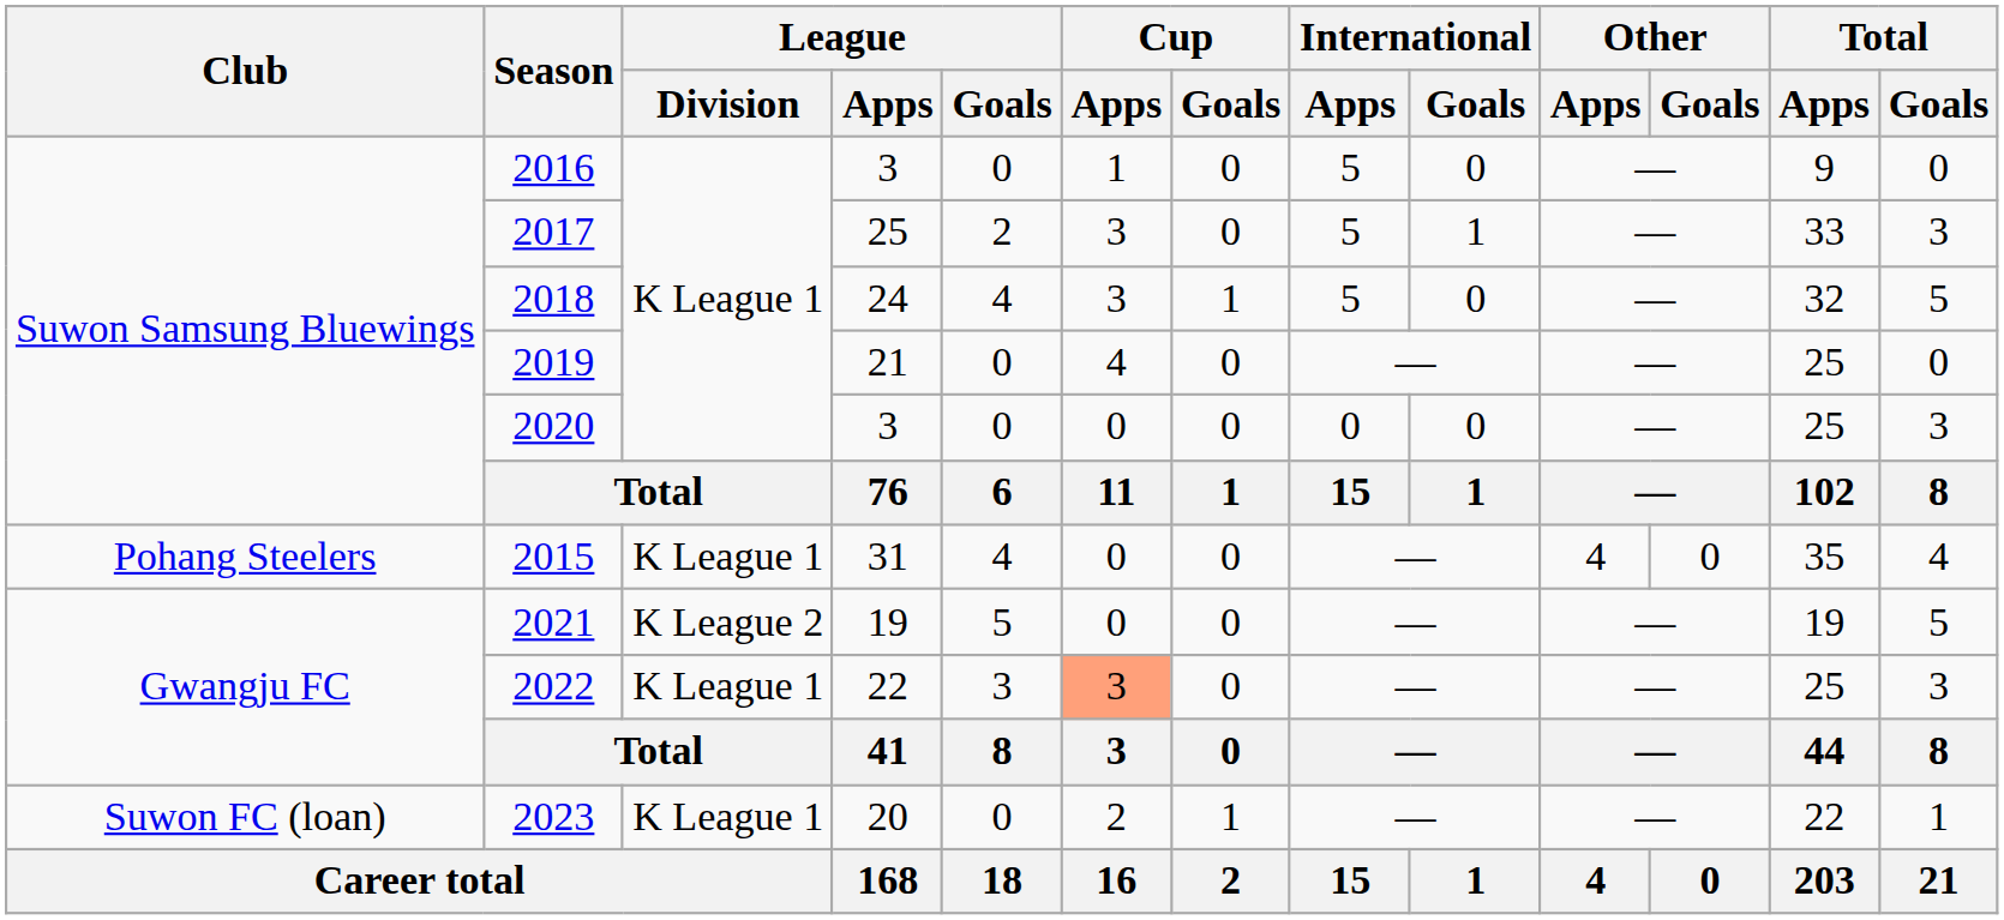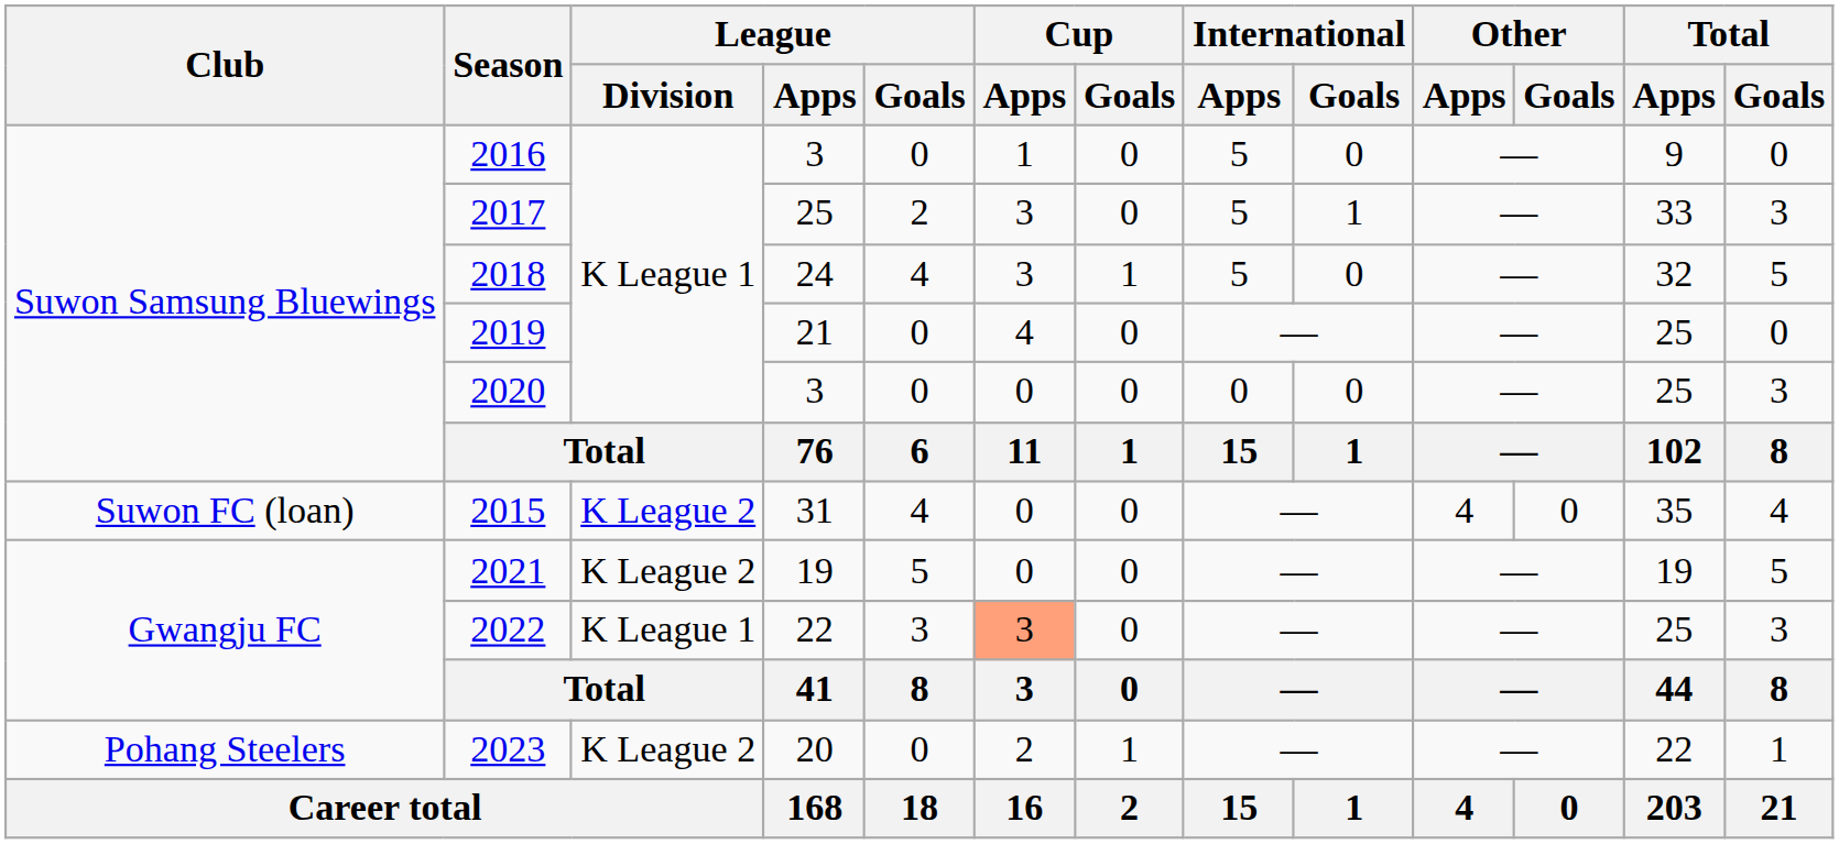 <table class="wikitable" style="text-align: center">
 <tr>
 <th rowspan="2">Club</th>
 <th rowspan="2">Season</th>
 <th colspan="3">League</th>
 <th colspan="2">Cup</th>
 <th colspan="2">International</th>
 <th colspan="2">Other</th>
 <th colspan="2">Total</th>
 </tr>
 <tr>
 <th>Division</th>
 <th>Apps</th>
 <th>Goals</th>
 <th>Apps</th>
 <th>Goals</th>
 <th>Apps</th>
 <th>Goals</th>
 <th>Apps</th>
 <th>Goals</th>
 <th>Apps</th>
 <th>Goals</th>
 </tr>
 <tr>
 <td rowspan="6"><a href='#'>Suwon Samsung Bluewings</a></td>
 <td><a href='#'>2016</a></td>
 <td rowspan="5">K League 1</td>
 <td>3</td>
 <td>0</td>
 <td>1</td>
 <td>0</td>
 <td>5</td>
 <td>0</td>
 <td colspan="2">—</td>
 <td>9</td>
 <td>0</td>
 </tr>
 <tr>
 <td><a href='#'>2017</a></td>
 <td>25</td>
 <td>2</td>
 <td>3</td>
 <td>0</td>
 <td>5</td>
 <td>1</td>
 <td colspan="2">—</td>
 <td>33</td>
 <td>3</td>
 </tr>
 <tr>
 <td><a href='#'>2018</a></td>
 <td>24</td>
 <td>4</td>
 <td>3</td>
 <td>1</td>
 <td>5</td>
 <td>0</td>
 <td colspan="2">—</td>
 <td>32</td>
 <td>5</td>
 </tr>
 <tr>
 <td><a href='#'>2019</a></td>
 <td>21</td>
 <td>0</td>
 <td>4</td>
 <td>0</td>
 <td colspan="2">—</td>
 <td colspan="2">—</td>
 <td>25</td>
 <td>0</td>
 </tr>
 <tr>
 <td><a href='#'>2020</a></td>
 <td>3</td>
 <td>0</td>
 <td>0</td>
 <td>0</td>
 <td>0</td>
 <td>0</td>
 <td colspan="2">—</td>
 <td>25</td>
 <td>3</td>
 </tr>
 <tr>
 <th colspan="2">Total</th>
 <th>76</th>
 <th>6</th>
 <th>11</th>
 <th>1</th>
 <th>15</th>
 <th>1</th>
 <th colspan="2">—</th>
 <th>102</th>
 <th>8</th>
 </tr>
 <tr>
-<td><a href='#'>Pohang Steelers</a></td>
+<td><a href='#'>Suwon FC</a> (loan)</td>
 <td><a href='#'>2015</a></td>
-<td>K League 1</td>
+<td><a href='#'>K League 2</a></td>
 <td>31</td>
 <td>4</td>
 <td>0</td>
 <td>0</td>
 <td colspan="2">—</td>
 <td>4</td>
 <td>0</td>
 <td>35</td>
 <td>4</td>
 </tr>
 <tr>
 <td rowspan="3"><a href='#'>Gwangju FC</a></td>
 <td><a href='#'>2021</a></td>
 <td>K League 2</td>
 <td>19</td>
 <td>5</td>
 <td>0</td>
 <td>0</td>
 <td colspan="2">—</td>
 <td colspan="2">—</td>
 <td>19</td>
 <td>5</td>
 </tr>
 <tr>
 <td><a href='#'>2022</a></td>
 <td>K League 1</td>
 <td>22</td>
 <td>3</td>
 <td style="background: lightsalmon;">3</td>
 <td>0</td>
 <td colspan="2">—</td>
 <td colspan="2">—</td>
 <td>25</td>
 <td>3</td>
 </tr>
 <tr>
 <th colspan="2">Total</th>
 <th>41</th>
 <th>8</th>
 <th>3</th>
 <th>0</th>
 <th colspan="2">—</th>
 <th colspan="2">—</th>
 <th>44</th>
 <th>8</th>
 </tr>
 <tr>
-<td><a href='#'>Suwon FC</a> (loan)</td>
+<td><a href='#'>Pohang Steelers</a></td>
 <td><a href='#'>2023</a></td>
-<td>K League 1</td>
+<td>K League 2</td>
 <td>20</td>
 <td>0</td>
 <td>2</td>
 <td>1</td>
 <td colspan="2">—</td>
 <td colspan="2">—</td>
 <td>22</td>
 <td>1</td>
 </tr>
 <tr>
 <th colspan="3"><strong>Career total</strong></th>
 <th>168</th>
 <th>18</th>
 <th>16</th>
 <th>2</th>
 <th>15</th>
 <th>1</th>
 <th>4</th>
 <th>0</th>
 <th>203</th>
 <th>21</th>
 </tr>
 </table>
